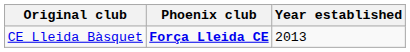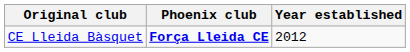 <table class="wikitable">
 <tr>
 <th>Original club</th>
 <th>Phoenix club</th>
 <th>Year established</th>
 </tr>
 <tr>
 <td><a href='#'>CE Lleida Bàsquet</a></td>
 <td><strong><a href='#'>Força Lleida CE</a></strong></td>
-<td>2013</td>
+<td>2012</td>
 </tr>
 </table>
